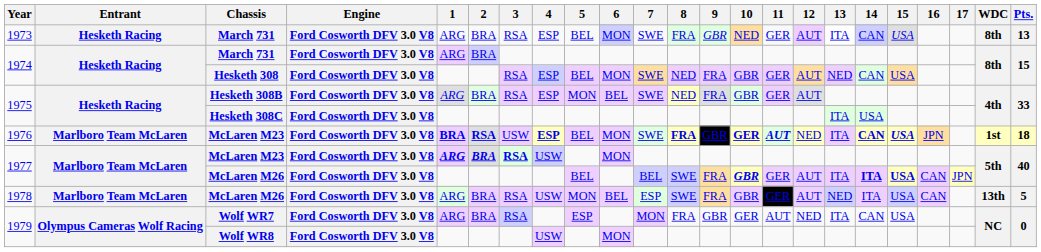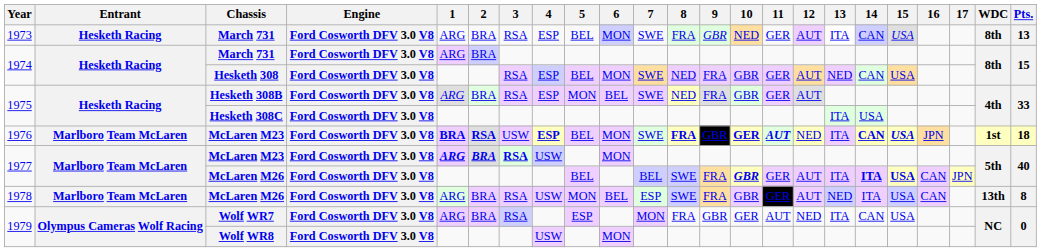 <table class="wikitable" style="text-align:center; font-size:90%">
 <tr>
 <th>Year</th>
 <th>Entrant</th>
 <th>Chassis</th>
 <th>Engine</th>
 <th>1</th>
 <th>2</th>
 <th>3</th>
 <th>4</th>
 <th>5</th>
 <th>6</th>
 <th>7</th>
 <th>8</th>
 <th>9</th>
 <th>10</th>
 <th>11</th>
 <th>12</th>
 <th>13</th>
 <th>14</th>
 <th>15</th>
 <th>16</th>
 <th>17</th>
 <th>WDC</th>
 <th><a href='#'>Pts.</a></th>
 </tr>
 <tr>
 <td><a href='#'>1973</a></td>
 <th><a href='#'>Hesketh Racing</a></th>
 <th><a href='#'>March</a> <a href='#'>731</a></th>
 <th><a href='#'>Ford Cosworth DFV</a> 3.0 <a href='#'>V8</a></th>
 <td><a href='#'>ARG</a></td>
 <td><a href='#'>BRA</a></td>
 <td><a href='#'>RSA</a></td>
 <td><a href='#'>ESP</a></td>
 <td><a href='#'>BEL</a></td>
 <td style="background:#cfcfff;"><a href='#'>MON</a><br></td>
 <td><a href='#'>SWE</a></td>
 <td style="background:#dfffdf;"><a href='#'>FRA</a><br></td>
 <td style="background:#dfffdf;"><em><a href='#'>GBR</a></em><br></td>
 <td style="background:#ffdf9f;"><a href='#'>NED</a><br></td>
 <td><a href='#'>GER</a></td>
 <td style="background:#efcfff;"><a href='#'>AUT</a><br></td>
 <td style="background:#fff;"><a href='#'>ITA</a><br></td>
 <td style="background:#cfcfff;"><a href='#'>CAN</a><br></td>
 <td style="background:#dfdfdf;"><em><a href='#'>USA</a></em><br></td>
 <td></td>
 <td></td>
 <th>8th</th>
 <th>13</th>
 </tr>
 <tr>
 <td rowspan="2"><a href='#'>1974</a></td>
 <th rowspan="2"><a href='#'>Hesketh Racing</a></th>
 <th><a href='#'>March</a> <a href='#'>731</a></th>
 <th><a href='#'>Ford Cosworth DFV</a> 3.0 <a href='#'>V8</a></th>
 <td style="background:#efcfff;"><a href='#'>ARG</a><br></td>
 <td style="background:#cfcfff;"><a href='#'>BRA</a><br></td>
 <td></td>
 <td></td>
 <td></td>
 <td></td>
 <td></td>
 <td></td>
 <td></td>
 <td></td>
 <td></td>
 <td></td>
 <td></td>
 <td></td>
 <td></td>
 <td></td>
 <td></td>
 <th rowspan="2">8th</th>
 <th rowspan="2">15</th>
 </tr>
 <tr>
 <th><a href='#'>Hesketh</a> <a href='#'>308</a></th>
 <th><a href='#'>Ford Cosworth DFV</a> 3.0 <a href='#'>V8</a></th>
 <td></td>
 <td></td>
 <td style="background:#efcfff;"><a href='#'>RSA</a><br></td>
 <td style="background:#cfcfff;"><a href='#'>ESP</a><br></td>
 <td style="background:#efcfff;"><a href='#'>BEL</a><br></td>
 <td style="background:#efcfff;"><a href='#'>MON</a><br></td>
 <td style="background:#ffdf9f;"><a href='#'>SWE</a><br></td>
 <td style="background:#efcfff;"><a href='#'>NED</a><br></td>
 <td style="background:#efcfff;"><a href='#'>FRA</a><br></td>
 <td style="background:#efcfff;"><a href='#'>GBR</a><br></td>
 <td style="background:#efcfff;"><a href='#'>GER</a><br></td>
 <td style="background:#ffdf9f;"><a href='#'>AUT</a><br></td>
 <td style="background:#efcfff;"><a href='#'>NED</a><br></td>
 <td style="background:#dfffdf;"><a href='#'>CAN</a><br></td>
 <td style="background:#ffdf9f;"><a href='#'>USA</a><br></td>
 <td></td>
 <td></td>
 </tr>
 <tr>
 <td rowspan="2"><a href='#'>1975</a></td>
 <th rowspan="2"><a href='#'>Hesketh Racing</a></th>
 <th><a href='#'>Hesketh</a> <a href='#'>308B</a></th>
 <th><a href='#'>Ford Cosworth DFV</a> 3.0 <a href='#'>V8</a></th>
 <td style="background:#dfdfdf;"><em><a href='#'>ARG</a></em><br></td>
 <td style="background:#dfffdf;"><a href='#'>BRA</a><br></td>
 <td style="background:#efcfff;"><a href='#'>RSA</a><br></td>
 <td style="background:#efcfff;"><a href='#'>ESP</a><br></td>
 <td style="background:#efcfff;"><a href='#'>MON</a><br></td>
 <td style="background:#efcfff;"><a href='#'>BEL</a><br></td>
 <td style="background:#efcfff;"><a href='#'>SWE</a><br></td>
 <td style="background:#ffffbf;"><a href='#'>NED</a><br></td>
 <td style="background:#dfdfdf;"><a href='#'>FRA</a><br></td>
 <td style="background:#dfffdf;"><a href='#'>GBR</a><br></td>
 <td style="background:#efcfff;"><a href='#'>GER</a><br></td>
 <td style="background:#dfdfdf;"><a href='#'>AUT</a><br></td>
 <td></td>
 <td></td>
 <td></td>
 <td></td>
 <td></td>
 <th rowspan="2">4th</th>
 <th rowspan="2">33</th>
 </tr>
 <tr>
 <th><a href='#'>Hesketh</a> <a href='#'>308C</a></th>
 <th><a href='#'>Ford Cosworth DFV</a> 3.0 <a href='#'>V8</a></th>
 <td></td>
 <td></td>
 <td></td>
 <td></td>
 <td></td>
 <td></td>
 <td></td>
 <td></td>
 <td></td>
 <td></td>
 <td></td>
 <td></td>
 <td style="background:#dfffdf;"><a href='#'>ITA</a><br></td>
 <td style="background:#dfffdf;"><a href='#'>USA</a><br></td>
 <td></td>
 <td></td>
 <td></td>
 </tr>
 <tr>
 <td><a href='#'>1976</a></td>
 <th><a href='#'>Marlboro</a> <a href='#'>Team McLaren</a></th>
 <th><a href='#'>McLaren</a> <a href='#'>M23</a></th>
 <th><a href='#'>Ford Cosworth DFV</a> 3.0 <a href='#'>V8</a></th>
 <td style="background:#efcfff;"><strong><a href='#'>BRA</a></strong><br></td>
 <td style="background:#dfdfdf;"><strong><a href='#'>RSA</a></strong><br></td>
 <td style="background:#efcfff;"><a href='#'>USW</a><br></td>
 <td style="background:#ffffbf;"><strong><a href='#'>ESP</a></strong><br></td>
 <td style="background:#efcfff;"><a href='#'>BEL</a><br></td>
 <td style="background:#efcfff;"><a href='#'>MON</a><br></td>
 <td style="background:#dfffdf;"><a href='#'>SWE</a><br></td>
 <td style="background:#ffffbf;"><strong><a href='#'>FRA</a></strong><br></td>
 <td style="background:#000; color:#fff;"><a href='#'><span>GBR</span></a><br></td>
 <td style="background:#ffffbf;"><strong><a href='#'>GER</a></strong><br></td>
 <td style="background:#dfffdf;"><strong><em><a href='#'>AUT</a></em></strong><br></td>
 <td style="background:#ffffbf;"><a href='#'>NED</a><br></td>
 <td style="background:#efcfff;"><a href='#'>ITA</a><br></td>
 <td style="background:#ffffbf;"><strong><a href='#'>CAN</a></strong><br></td>
 <td style="background:#ffffbf;"><strong><em><a href='#'>USA</a></em></strong><br></td>
 <td style="background:#ffdf9f;"><a href='#'>JPN</a><br></td>
 <td></td>
 <td style="background:#ffffbf;"><strong>1st</strong></td>
 <td style="background:#ffffbf;"><strong>18</strong></td>
 </tr>
 <tr>
 <td rowspan="2"><a href='#'>1977</a></td>
 <th rowspan="2"><a href='#'>Marlboro</a> <a href='#'>Team McLaren</a></th>
 <th><a href='#'>McLaren</a> <a href='#'>M23</a></th>
 <th><a href='#'>Ford Cosworth DFV</a> 3.0 <a href='#'>V8</a></th>
 <td style="background:#efcfff;"><strong><em><a href='#'>ARG</a></em></strong><br></td>
 <td style="background:#dfdfdf;"><strong><em><a href='#'>BRA</a></em></strong><br></td>
 <td style="background:#dfffdf;"><strong><a href='#'>RSA</a></strong><br></td>
 <td style="background:#cfcfff;"><a href='#'>USW</a><br></td>
 <td></td>
 <td style="background:#efcfff;"><a href='#'>MON</a><br></td>
 <td></td>
 <td></td>
 <td></td>
 <td></td>
 <td></td>
 <td></td>
 <td></td>
 <td></td>
 <td></td>
 <td></td>
 <td></td>
 <th rowspan="2">5th</th>
 <th rowspan="2">40</th>
 </tr>
 <tr>
 <th><a href='#'>McLaren</a> <a href='#'>M26</a></th>
 <th><a href='#'>Ford Cosworth DFV</a> 3.0 <a href='#'>V8</a></th>
 <td></td>
 <td></td>
 <td></td>
 <td></td>
 <td style="background:#efcfff;"><a href='#'>BEL</a><br></td>
 <td></td>
 <td style="background:#cfcfff;"><a href='#'>BEL</a><br></td>
 <td style="background:#cfcfff;"><a href='#'>SWE</a><br></td>
 <td style="background:#ffdf9f;"><a href='#'>FRA</a><br></td>
 <td style="background:#ffffbf;"><strong><em><a href='#'>GBR</a></em></strong><br></td>
 <td style="background:#efcfff;"><a href='#'>GER</a><br></td>
 <td style="background:#efcfff;"><a href='#'>AUT</a><br></td>
 <td style="background:#efcfff;"><a href='#'>ITA</a><br></td>
 <td style="background:#efcfff;"><strong><a href='#'>ITA</a></strong><br></td>
 <td style="background:#ffffbf;"><strong><a href='#'>USA</a></strong><br></td>
 <td style="background:#efcfff;"><a href='#'>CAN</a><br></td>
 <td style="background:#ffffbf;"><a href='#'>JPN</a><br></td>
 </tr>
 <tr>
 <td><a href='#'>1978</a></td>
 <th><a href='#'>Marlboro</a> <a href='#'>Team McLaren</a></th>
 <th><a href='#'>McLaren</a> <a href='#'>M26</a></th>
 <th><a href='#'>Ford Cosworth DFV</a> 3.0 <a href='#'>V8</a></th>
 <td style="background:#dfffdf;"><a href='#'>ARG</a><br></td>
 <td style="background:#efcfff;"><a href='#'>BRA</a><br></td>
 <td style="background:#efcfff;"><a href='#'>RSA</a><br></td>
 <td style="background:#efcfff;"><a href='#'>USW</a><br></td>
 <td style="background:#efcfff;"><a href='#'>MON</a><br></td>
 <td style="background:#efcfff;"><a href='#'>BEL</a><br></td>
 <td style="background:#dfffdf;"><a href='#'>ESP</a><br></td>
 <td style="background:#cfcfff;"><a href='#'>SWE</a><br></td>
 <td style="background:#ffdf9f;"><a href='#'>FRA</a><br></td>
 <td style="background:#efcfff;"><a href='#'>GBR</a><br></td>
 <td style="background:#000; color:#fff;"><a href='#'><span>GER</span></a><br></td>
 <td style="background:#efcfff;"><a href='#'>AUT</a><br></td>
 <td style="background:#cfcfff;"><a href='#'>NED</a><br></td>
 <td style="background:#efcfff;"><a href='#'>ITA</a><br></td>
 <td style="background:#cfcfff;"><a href='#'>USA</a><br></td>
 <td style="background:#efcfff;"><a href='#'>CAN</a><br></td>
 <td></td>
 <th>13th</th>
-<th>5</th>
+<th>8</th>
 </tr>
 <tr>
 <td rowspan="2"><a href='#'>1979</a></td>
 <th rowspan="2"><a href='#'>Olympus Cameras</a> <a href='#'>Wolf Racing</a></th>
 <th><a href='#'>Wolf</a> <a href='#'>WR7</a></th>
 <th><a href='#'>Ford Cosworth DFV</a> 3.0 <a href='#'>V8</a></th>
 <td style="background:#efcfff;"><a href='#'>ARG</a><br></td>
 <td style="background:#efcfff;"><a href='#'>BRA</a><br></td>
 <td style="background:#cfcfff;"><a href='#'>RSA</a><br></td>
 <td></td>
 <td style="background:#efcfff;"><a href='#'>ESP</a><br></td>
 <td></td>
 <td style="background:#efcfff;"><a href='#'>MON</a><br></td>
 <td><a href='#'>FRA</a></td>
 <td><a href='#'>GBR</a></td>
 <td><a href='#'>GER</a></td>
 <td><a href='#'>AUT</a></td>
 <td><a href='#'>NED</a></td>
 <td><a href='#'>ITA</a></td>
 <td><a href='#'>CAN</a></td>
 <td><a href='#'>USA</a></td>
 <td></td>
 <td></td>
 <th rowspan="2">NC</th>
 <th rowspan="2">0</th>
 </tr>
 <tr>
 <th><a href='#'>Wolf</a> <a href='#'>WR8</a></th>
 <th><a href='#'>Ford Cosworth DFV</a> 3.0 <a href='#'>V8</a></th>
 <td></td>
 <td></td>
 <td></td>
 <td style="background:#efcfff;"><a href='#'>USW</a><br></td>
 <td></td>
 <td style="background:#efcfff;"><a href='#'>MON</a><br></td>
 <td></td>
 <td></td>
 <td></td>
 <td></td>
 <td></td>
 <td></td>
 <td></td>
 <td></td>
 <td></td>
 <td></td>
 <td></td>
 </tr>
 </table>
